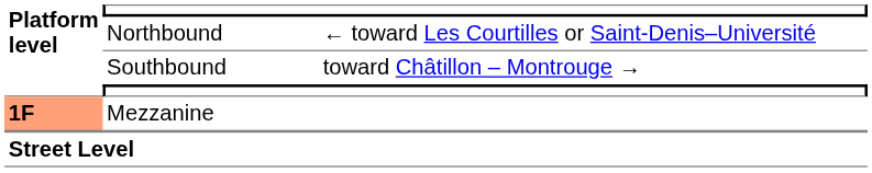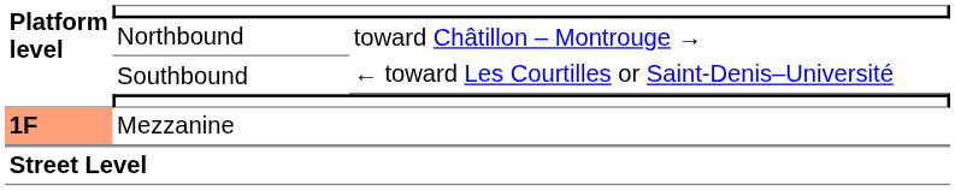 <table cellspacing="0" cellpadding="3" border="0">
 <tr>
 <td rowspan="4" style="border-bottom:solid 1px gray;" width="50" valign="top"><strong>Platform level</strong></td>
 <td colspan="2" style="border-top:solid 1px gray;border-right:solid 2px black;border-left:solid 2px black;border-bottom:solid 2px black;text-align:center;"></td>
 </tr>
 <tr>
 <td style="border-bottom:solid 1px gray;" width="150">Northbound</td>
-<td style="border-bottom:solid 1px gray;" width="390">←   toward <a href='#'>Les Courtilles</a> or <a href='#'>Saint-Denis–Université</a> </td>
+<td>   toward <a href='#'>Châtillon – Montrouge</a>  →</td>
 </tr>
 <tr>
 <td>Southbound</td>
-<td>   toward <a href='#'>Châtillon – Montrouge</a>  →</td>
+<td style="border-bottom:solid 1px gray;" width="390">←   toward <a href='#'>Les Courtilles</a> or <a href='#'>Saint-Denis–Université</a> </td>
 </tr>
 <tr>
 <td colspan="2" style="border-top:solid 2px black;border-right:solid 2px black;border-left:solid 2px black;border-bottom:solid 1px gray;text-align:center;"></td>
 </tr>
 <tr>
 <td data-darkreader-inline-border-bottom="" style="background: lightsalmon; border-bottom:solid 1px gray;" width="50" valign="top"><strong>1F</strong></td>
 <td colspan="2" data-darkreader-inline-border-bottom="" style="border-bottom:solid 1px gray;" width="100" valign="top">Mezzanine</td>
 </tr>
 <tr>
 <td colspan="3" data-darkreader-inline-border-bottom="" data-darkreader-inline-border-top="" style="border-bottom:solid 1px gray;border-top:solid 1px gray;" width="50" valign="top"><strong>Street Level</strong></td>
 </tr>
 </table>
